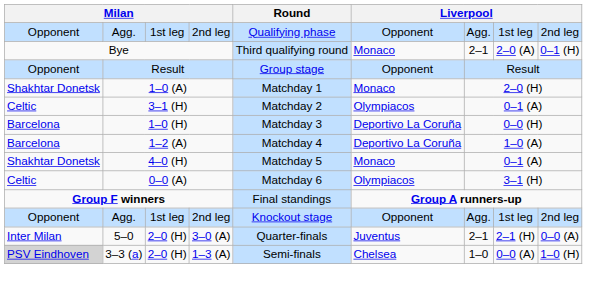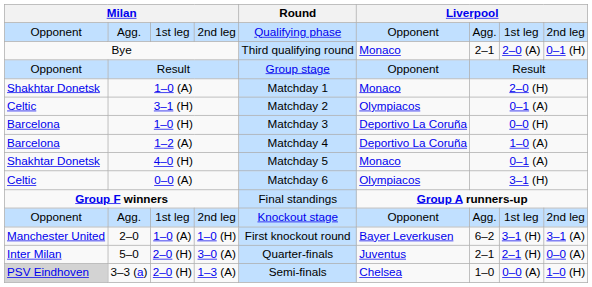 <table class="wikitable" style="text-align:center">
 <tr>
 <th colspan=4> <a href='#'>Milan</a></th>
 <th>Round</th>
 <th colspan=4> <a href='#'>Liverpool</a></th>
 </tr>
 <tr style="background:#c1e0ff">
 <td>Opponent</td>
 <td>Agg.</td>
 <td>1st leg</td>
 <td>2nd leg</td>
 <td><a href='#'>Qualifying phase</a></td>
 <td>Opponent</td>
 <td>Agg.</td>
 <td>1st leg</td>
 <td>2nd leg</td>
 </tr>
 <tr>
 <td colspan=4>Bye</td>
 <td style="background:#c1e0ff">Third qualifying round</td>
 <td align=left> <a href='#'>Monaco</a></td>
 <td>2–1</td>
 <td><a href='#'>2–0</a> (A)</td>
 <td><a href='#'>0–1</a> (H)</td>
 </tr>
 <tr style="background:#c1e0ff">
 <td>Opponent</td>
 <td colspan=3>Result</td>
 <td><a href='#'>Group stage</a></td>
 <td>Opponent</td>
 <td colspan=3>Result</td>
 </tr>
 <tr>
 <td align=left> <a href='#'>Shakhtar Donetsk</a></td>
 <td colspan=3><a href='#'>1–0</a> (A)</td>
 <td style="background:#c1e0ff">Matchday 1</td>
 <td align=left> <a href='#'>Monaco</a></td>
 <td colspan=3><a href='#'>2–0</a> (H)</td>
 </tr>
 <tr>
 <td align=left> <a href='#'>Celtic</a></td>
 <td colspan=3><a href='#'>3–1</a> (H)</td>
 <td style="background:#c1e0ff">Matchday 2</td>
 <td align=left> <a href='#'>Olympiacos</a></td>
 <td colspan=3><a href='#'>0–1</a> (A)</td>
 </tr>
 <tr>
 <td align=left> <a href='#'>Barcelona</a></td>
 <td colspan=3><a href='#'>1–0</a> (H)</td>
 <td style="background:#c1e0ff">Matchday 3</td>
 <td align=left> <a href='#'>Deportivo La Coruña</a></td>
 <td colspan=3><a href='#'>0–0</a> (H)</td>
 </tr>
 <tr>
 <td align=left> <a href='#'>Barcelona</a></td>
 <td colspan=3><a href='#'>1–2</a> (A)</td>
 <td style="background:#c1e0ff">Matchday 4</td>
 <td align=left> <a href='#'>Deportivo La Coruña</a></td>
 <td colspan=3><a href='#'>1–0</a> (A)</td>
 </tr>
 <tr>
 <td align=left> <a href='#'>Shakhtar Donetsk</a></td>
 <td colspan=3><a href='#'>4–0</a> (H)</td>
 <td style="background:#c1e0ff">Matchday 5</td>
 <td align=left> <a href='#'>Monaco</a></td>
 <td colspan=3><a href='#'>0–1</a> (A)</td>
 </tr>
 <tr>
 <td align=left> <a href='#'>Celtic</a></td>
 <td colspan=3><a href='#'>0–0</a> (A)</td>
 <td style="background:#c1e0ff">Matchday 6</td>
 <td align=left> <a href='#'>Olympiacos</a></td>
 <td colspan=3><a href='#'>3–1</a> (H)</td>
 </tr>
 <tr>
 <td colspan="4" style="text-align:center;vertical-align:top"><strong><a href='#'>Group F</a> winners</strong><br></td>
 <td style="background:#c1e0ff">Final standings</td>
 <td colspan="4" style="text-align:center;vertical-align:top"><strong><a href='#'>Group A</a> runners-up</strong><br></td>
 </tr>
 <tr style="background:#c1e0ff">
 <td>Opponent</td>
 <td>Agg.</td>
 <td>1st leg</td>
 <td>2nd leg</td>
 <td><a href='#'>Knockout stage</a></td>
 <td>Opponent</td>
 <td>Agg.</td>
 <td>1st leg</td>
 <td>2nd leg</td>
 </tr>
 <tr>
+<td align=left> <a href='#'>Manchester United</a></td>
+<td>2–0</td>
+<td><a href='#'>1–0</a> (A)</td>
+<td><a href='#'>1–0</a> (H)</td>
+<td style="background:#c1e0ff">First knockout round</td>
+<td align=left> <a href='#'>Bayer Leverkusen</a></td>
+<td>6–2</td>
+<td><a href='#'>3–1</a> (H)</td>
+<td><a href='#'>3–1</a> (A)</td>
+</tr>
+<tr>
 <td align=left> <a href='#'>Inter Milan</a></td>
 <td>5–0</td>
 <td><a href='#'>2–0</a> (H)</td>
 <td><a href='#'>3–0</a> (A)</td>
 <td style="background:#c1e0ff">Quarter-finals</td>
 <td align=left> <a href='#'>Juventus</a></td>
 <td>2–1</td>
 <td><a href='#'>2–1</a> (H)</td>
 <td><a href='#'>0–0</a> (A)</td>
 </tr>
 <tr>
 <td align=left style="background: lightgrey;"> <a href='#'>PSV Eindhoven</a></td>
 <td>3–3 (<a href='#'>a</a>)</td>
 <td><a href='#'>2–0</a> (H)</td>
 <td><a href='#'>1–3</a> (A)</td>
 <td style="background:#c1e0ff">Semi-finals</td>
 <td align=left> <a href='#'>Chelsea</a></td>
 <td>1–0</td>
 <td><a href='#'>0–0</a> (A)</td>
 <td><a href='#'>1–0</a> (H)</td>
 </tr>
 </table>
